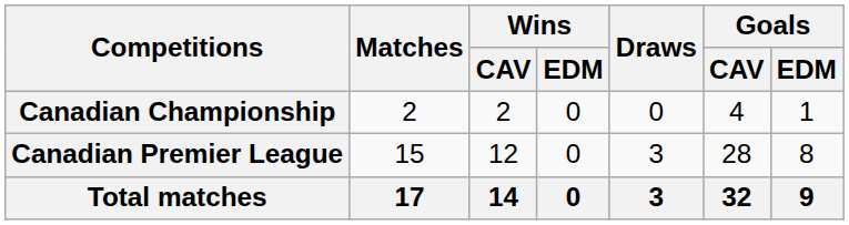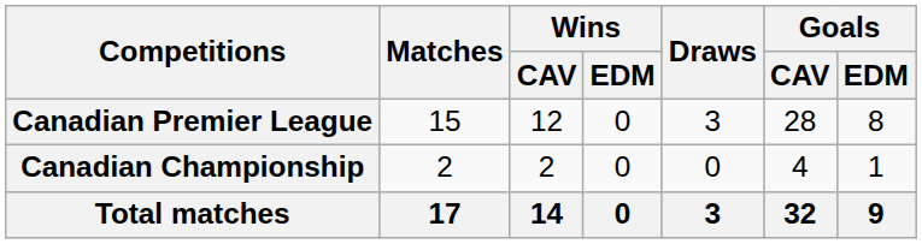 <table class="wikitable" style="text-align:center;">
 <tr>
 <th rowspan="2">Competitions</th>
 <th rowspan="2">Matches</th>
 <th colspan="2">Wins</th>
 <th rowspan="2">Draws</th>
 <th colspan="2">Goals</th>
 </tr>
 <tr>
 <th>CAV</th>
 <th>EDM</th>
 <th>CAV</th>
 <th>EDM</th>
 </tr>
 <tr>
+<th>Canadian Premier League</th>
+<td>15</td>
+<td>12</td>
+<td>0</td>
+<td>3</td>
+<td>28</td>
+<td>8</td>
+</tr>
+<tr>
 <th>Canadian Championship</th>
 <td>2</td>
 <td>2</td>
 <td>0</td>
 <td>0</td>
 <td>4</td>
 <td>1</td>
-</tr>
-<tr>
-<th>Canadian Premier League</th>
-<td>15</td>
-<td>12</td>
-<td>0</td>
-<td>3</td>
-<td>28</td>
-<td>8</td>
 </tr>
 <tr>
 <th>Total matches</th>
 <th>17</th>
 <th>14</th>
 <th>0</th>
 <th>3</th>
 <th>32</th>
 <th>9</th>
 </tr>
 </table>
